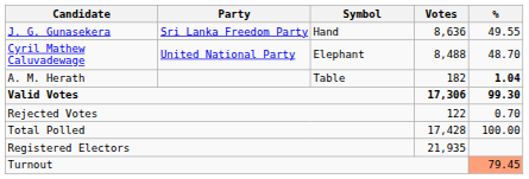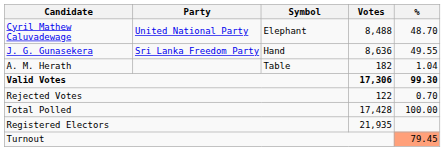 <table class="wikitable" border="1" style="text-align:right;">
 <tr>
 <th align=left width="180">Candidate</th>
 <th align=left width="180">Party</th>
 <th align=left width="120">Symbol</th>
 <th align=left width="60">Votes</th>
 <th align=left width="60">%</th>
 </tr>
 <tr>
+<td align=left><a href='#'>Cyril Mathew Caluvadewage</a></td>
+<td align=left><a href='#'>United National Party</a></td>
+<td align=left>Elephant</td>
+<td>8,488</td>
+<td>48.70</td>
+</tr>
+<tr>
 <td align=left><a href='#'>J. G. Gunasekera</a></td>
 <td align=left><a href='#'>Sri Lanka Freedom Party</a></td>
 <td align=left>Hand</td>
 <td>8,636</td>
 <td>49.55</td>
 </tr>
 <tr>
-<td align=left><a href='#'>Cyril Mathew Caluvadewage</a></td>
-<td align=left><a href='#'>United National Party</a></td>
-<td align=left>Elephant</td>
-<td>8,488</td>
-<td>48.70</td>
-</tr>
-<tr>
 <td align=left>A. M. Herath</td>
 <td align=left></td>
 <td align=left>Table</td>
 <td>182</td>
-<td><strong>1.04</strong></td>
+<td>1.04</td>
 </tr>
 <tr>
 <td align=left colspan=3><strong>Valid Votes</strong></td>
 <td><strong>17,306</strong></td>
 <td><strong>99.30</strong></td>
 </tr>
 <tr>
 <td align=left colspan=3>Rejected Votes</td>
 <td>122</td>
 <td>0.70</td>
 </tr>
 <tr>
 <td align=left colspan=3>Total Polled</td>
 <td>17,428</td>
 <td>100.00</td>
 </tr>
 <tr>
 <td align=left colspan=3>Registered Electors</td>
 <td>21,935</td>
 <td></td>
 </tr>
 <tr>
 <td align=left colspan=4>Turnout</td>
 <td style="background: lightsalmon;">79.45</td>
 </tr>
 </table>
